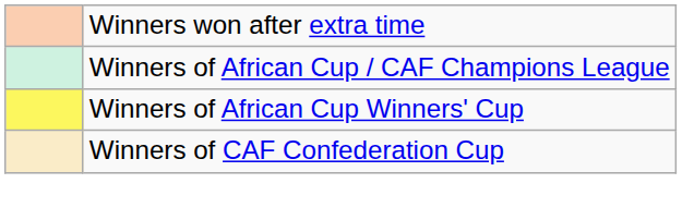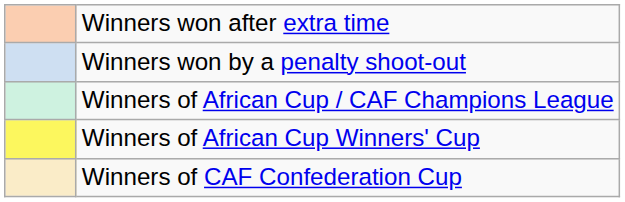 <table class="wikitable">
 <tr>
 <td width="40" style="background-color:#FBCEB1"></td>
 <td>Winners won after <a href='#'>extra time</a></td>
+</tr>
+<tr>
+<td width="40" style="background-color:#cedff2"></td>
+<td>Winners won by a <a href='#'>penalty shoot-out</a></td>
 </tr>
 <tr>
 <td width="40" style="background-color:#cef2e0"></td>
 <td>Winners of <a href='#'>African Cup / CAF Champions League</a></td>
 </tr>
 <tr>
 <td width="40" style="background-color:#FCF75E"></td>
 <td>Winners of <a href='#'>African Cup Winners' Cup</a></td>
 </tr>
 <tr>
 <td width="40" style="background-color:#faecc8"></td>
 <td>Winners of <a href='#'>CAF Confederation Cup</a></td>
 </tr>
 </table>
